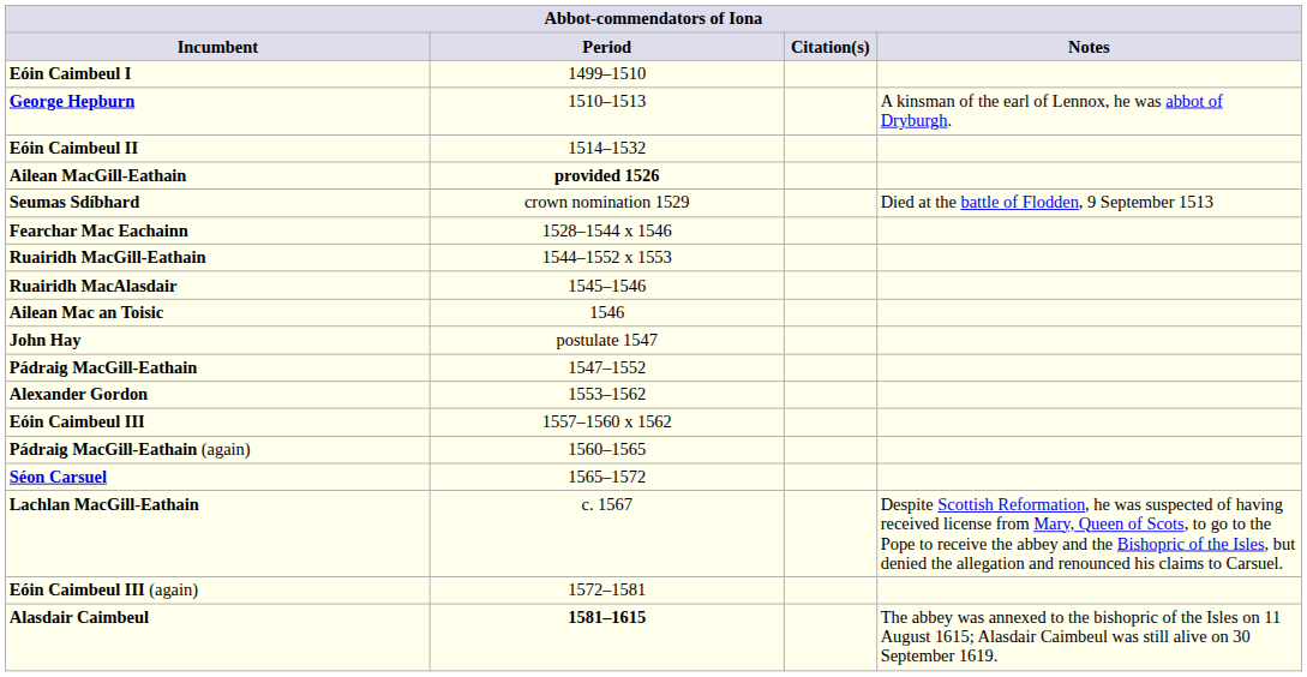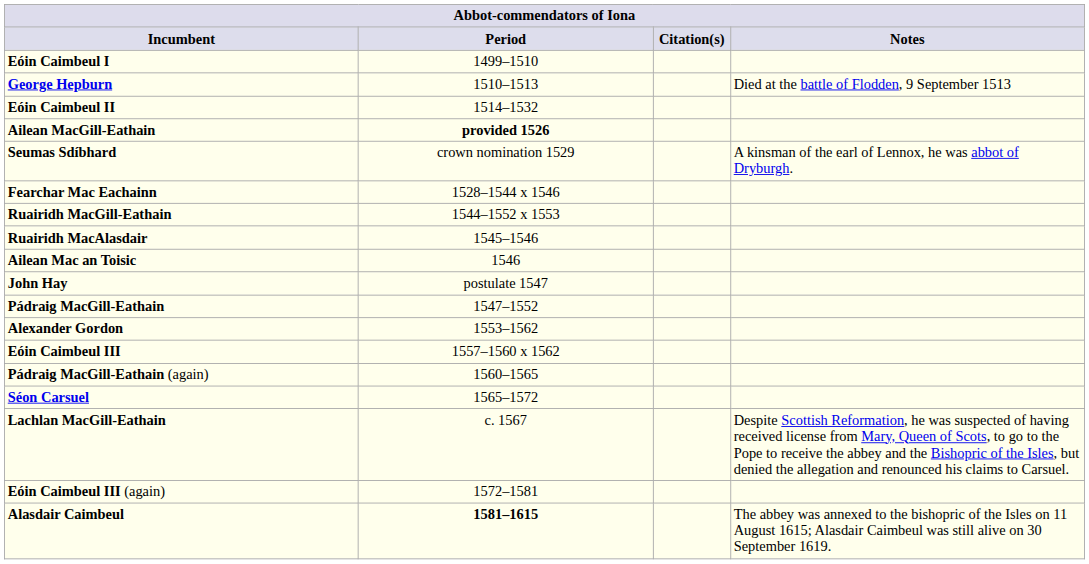 <table class="wikitable" style="width:95%;" border="1" cellpadding="2">
 <tr>
 <th style="background-color:#dddcec" colspan="5">Abbot-commendators of Iona</th>
 </tr>
 <tr align=left>
 <th style="background-color:#ddddec" width="30%">Incumbent</th>
 <th style="background-color:#ddddec" width="25%">Period</th>
 <th style="background-color:#ddddec" width="5%">Citation(s)</th>
 <th style="background-color:#ddddec" width="30%">Notes</th>
 </tr>
 <tr valign=top bgcolor="#ffffec">
 <td><strong>Eóin Caimbeul I</strong></td>
 <td align=center>1499–1510</td>
 <td></td>
 <td></td>
 </tr>
 <tr valign=top bgcolor="#ffffec">
 <td><strong><a href='#'>George Hepburn</a></strong></td>
 <td align=center>1510–1513</td>
 <td></td>
-<td>A kinsman of the earl of Lennox, he was <a href='#'>abbot of Dryburgh</a>.</td>
+<td>Died at the <a href='#'>battle of Flodden</a>, 9 September 1513</td>
 </tr>
 <tr valign=top bgcolor="#ffffec">
 <td><strong>Eóin Caimbeul II</strong></td>
 <td align=center>1514–1532</td>
 <td></td>
 <td></td>
 </tr>
 <tr valign=top bgcolor="#ffffec">
 <td><strong>Ailean MacGill-Eathain</strong></td>
 <td align=center><strong>provided 1526</strong></td>
 <td></td>
 <td></td>
 </tr>
 <tr valign=top bgcolor="#ffffec">
 <td><strong>Seumas Sdíbhard</strong></td>
 <td align=center>crown nomination 1529</td>
 <td></td>
-<td>Died at the <a href='#'>battle of Flodden</a>, 9 September 1513</td>
+<td>A kinsman of the earl of Lennox, he was <a href='#'>abbot of Dryburgh</a>.</td>
 </tr>
 <tr valign=top bgcolor="#ffffec">
 <td><strong>Fearchar Mac Eachainn</strong></td>
 <td align=center>1528–1544 x 1546</td>
 <td></td>
 <td></td>
 </tr>
 <tr valign=top bgcolor="#ffffec">
 <td><strong>Ruairidh MacGill-Eathain</strong></td>
 <td align=center>1544–1552 x 1553</td>
 <td></td>
 <td></td>
 </tr>
 <tr valign=top bgcolor="#ffffec">
 <td><strong>Ruairidh MacAlasdair</strong></td>
 <td align=center>1545–1546</td>
 <td></td>
 <td></td>
 </tr>
 <tr valign=top bgcolor="#ffffec">
 <td><strong>Ailean Mac an Toisic</strong></td>
 <td align=center>1546</td>
 <td></td>
 <td></td>
 </tr>
 <tr valign=top bgcolor="#ffffec">
 <td><strong>John Hay</strong></td>
 <td align=center>postulate 1547</td>
 <td></td>
 <td></td>
 </tr>
 <tr valign=top bgcolor="#ffffec">
 <td><strong>Pádraig MacGill-Eathain</strong></td>
 <td align=center>1547–1552</td>
 <td></td>
 <td></td>
 </tr>
 <tr valign=top bgcolor="#ffffec">
 <td><strong>Alexander Gordon</strong></td>
 <td align=center>1553–1562</td>
 <td></td>
 <td></td>
 </tr>
 <tr valign=top bgcolor="#ffffec">
 <td><strong>Eóin Caimbeul III</strong></td>
 <td align=center>1557–1560 x 1562</td>
 <td></td>
 <td></td>
 </tr>
 <tr valign=top bgcolor="#ffffec">
 <td><strong>Pádraig MacGill-Eathain</strong> (again)</td>
 <td align=center>1560–1565</td>
 <td></td>
 <td></td>
 </tr>
 <tr valign=top bgcolor="#ffffec">
 <td><strong><a href='#'>Séon Carsuel</a></strong></td>
 <td align=center>1565–1572</td>
 <td></td>
 <td></td>
 </tr>
 <tr valign=top bgcolor="#ffffec">
 <td><strong>Lachlan MacGill-Eathain</strong></td>
 <td align=center>c. 1567</td>
 <td></td>
 <td>Despite <a href='#'>Scottish Reformation</a>, he was suspected of having received license from <a href='#'>Mary, Queen of Scots</a>, to go to the Pope to receive the abbey and the <a href='#'>Bishopric of the Isles</a>, but denied the allegation and renounced his claims to Carsuel.</td>
 </tr>
 <tr valign=top bgcolor="#ffffec">
 <td><strong>Eóin Caimbeul III</strong> (again)</td>
 <td align=center>1572–1581</td>
 <td></td>
 <td></td>
 </tr>
 <tr valign=top bgcolor="#ffffec">
 <td><strong>Alasdair Caimbeul</strong></td>
 <td align=center><strong>1581–1615</strong></td>
 <td></td>
 <td>The abbey was annexed to the bishopric of the Isles on 11 August 1615; Alasdair Caimbeul was still alive on 30 September 1619.</td>
 </tr>
 </table>
